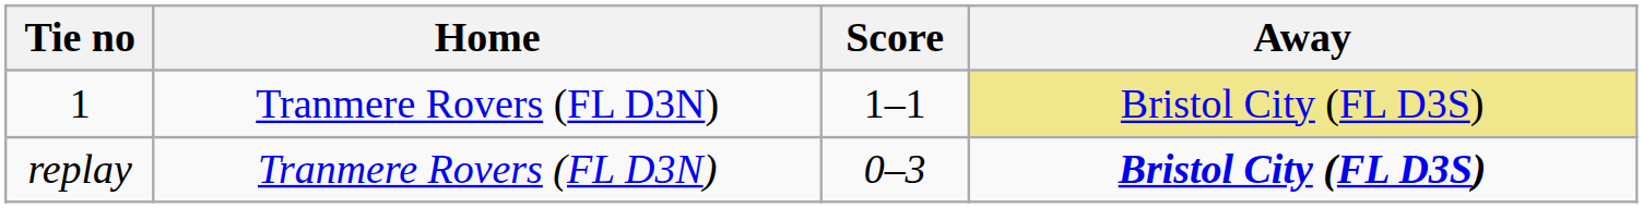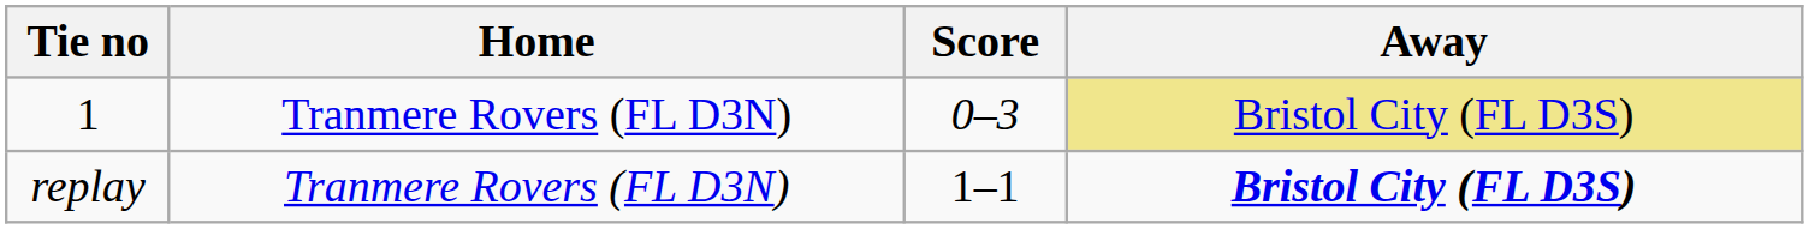 <table class="wikitable" style="text-align:center">
 <tr>
 <th width=50>Tie no</th>
 <th width=250>Home</th>
 <th width=50>Score</th>
 <th width=250>Away</th>
 </tr>
 <tr>
 <td>1</td>
 <td><a href='#'>Tranmere Rovers</a> (<a href='#'>FL D3N</a>)</td>
-<td>1–1</td>
+<td><em>0–3</em></td>
 <td style="background: khaki;"><a href='#'>Bristol City</a> (<a href='#'>FL D3S</a>)</td>
 </tr>
 <tr>
 <td><em>replay</em></td>
 <td><em><a href='#'>Tranmere Rovers</a> (<a href='#'>FL D3N</a>)</em></td>
-<td><em>0–3</em></td>
+<td>1–1</td>
 <td><strong><em><a href='#'>Bristol City</a><strong> (<a href='#'>FL D3S</a>)<em></td>
 </tr>
 </table>
